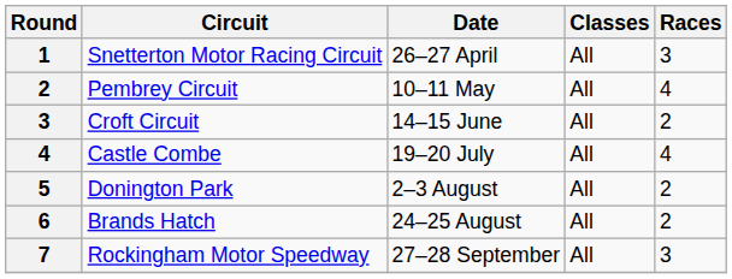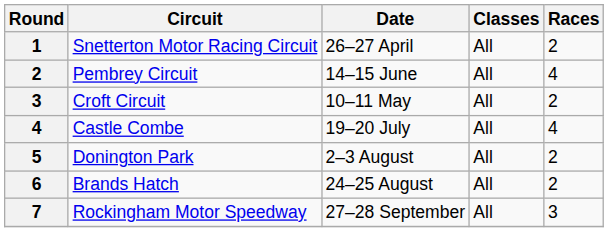 <table class="wikitable" style="font-size: 85%;">
 <tr>
 <th>Round</th>
 <th>Circuit</th>
 <th>Date</th>
 <th>Classes</th>
 <th>Races</th>
 </tr>
 <tr>
 <th>1</th>
 <td><a href='#'>Snetterton Motor Racing Circuit</a></td>
 <td>26–27 April</td>
 <td>All</td>
-<td>3</td>
+<td>2</td>
 </tr>
 <tr>
 <th>2</th>
 <td><a href='#'>Pembrey Circuit</a></td>
-<td>10–11 May</td>
+<td>14–15 June</td>
 <td>All</td>
 <td>4</td>
 </tr>
 <tr>
 <th>3</th>
 <td><a href='#'>Croft Circuit</a></td>
-<td>14–15 June</td>
+<td>10–11 May</td>
 <td>All</td>
 <td>2</td>
 </tr>
 <tr>
 <th>4</th>
 <td><a href='#'>Castle Combe</a></td>
 <td>19–20 July</td>
 <td>All</td>
 <td>4</td>
 </tr>
 <tr>
 <th>5</th>
 <td><a href='#'>Donington Park</a></td>
 <td>2–3 August</td>
 <td>All</td>
 <td>2</td>
 </tr>
 <tr>
 <th>6</th>
 <td><a href='#'>Brands Hatch</a></td>
 <td>24–25 August</td>
 <td>All</td>
 <td>2</td>
 </tr>
 <tr>
 <th>7</th>
 <td><a href='#'>Rockingham Motor Speedway</a></td>
 <td>27–28 September</td>
 <td>All</td>
 <td>3</td>
 </tr>
 <tr>
 </tr>
 </table>
